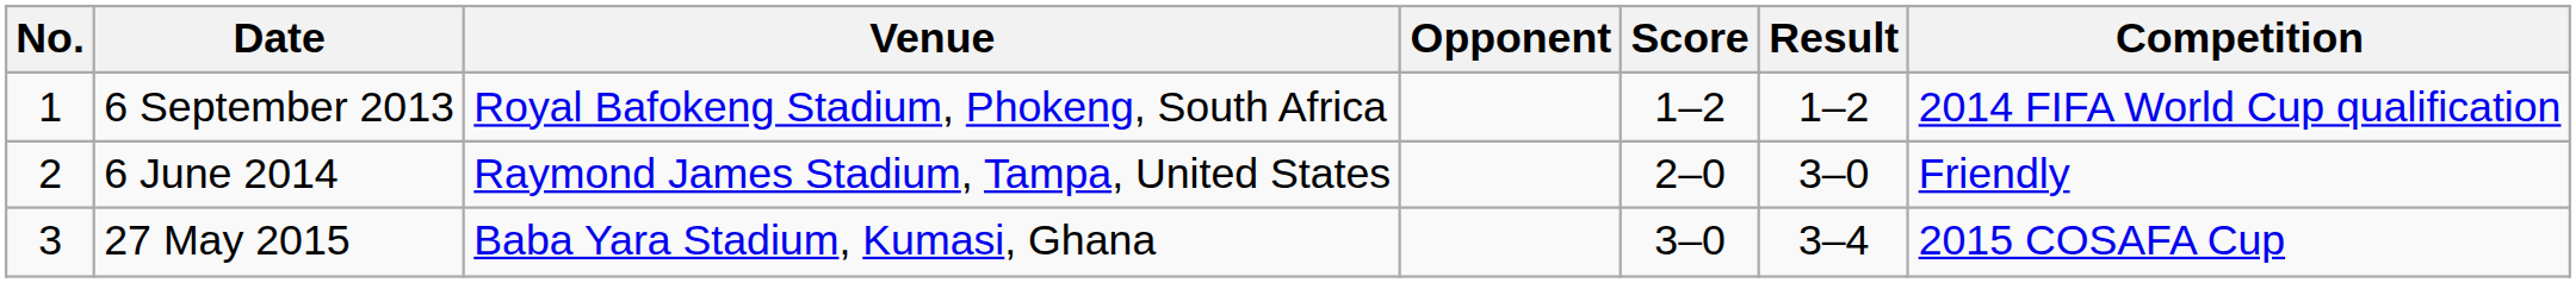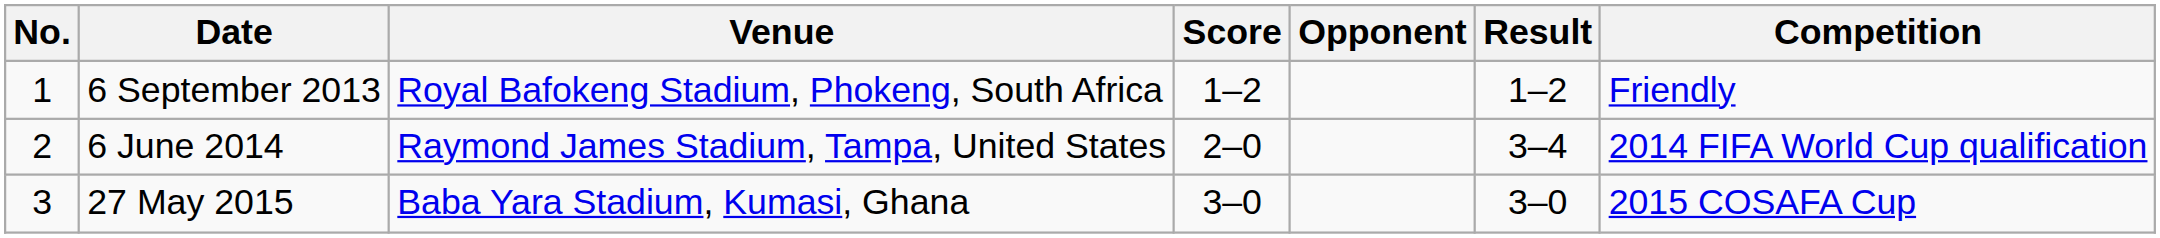 <table class="wikitable sortable">
 <tr>
 <th scope="col">No.</th>
 <th scope="col">Date</th>
 <th scope="col">Venue</th>
+<th scope="col">Score</th>
 <th scope="col">Opponent</th>
-<th scope="col">Score</th>
 <th scope="col">Result</th>
 <th scope="col">Competition</th>
 </tr>
 <tr>
 <td align="center">1</td>
 <td>6 September 2013</td>
 <td><a href='#'>Royal Bafokeng Stadium</a>, <a href='#'>Phokeng</a>, South Africa</td>
+<td align="center">1–2</td>
 <td></td>
 <td align="center">1–2</td>
-<td align="center">1–2</td>
-<td><a href='#'>2014 FIFA World Cup qualification</a></td>
+<td><a href='#'>Friendly</a></td>
 </tr>
 <tr>
 <td align="center">2</td>
 <td>6 June 2014</td>
 <td><a href='#'>Raymond James Stadium</a>, <a href='#'>Tampa</a>, United States</td>
+<td align="center">2–0</td>
 <td></td>
-<td align="center">2–0</td>
-<td align="center">3–0</td>
-<td><a href='#'>Friendly</a></td>
+<td align="center">3–4</td>
+<td><a href='#'>2014 FIFA World Cup qualification</a></td>
 </tr>
 <tr>
 <td align="center">3</td>
 <td>27 May 2015</td>
 <td><a href='#'>Baba Yara Stadium</a>, <a href='#'>Kumasi</a>, Ghana</td>
+<td align="center">3–0</td>
 <td></td>
 <td align="center">3–0</td>
-<td align="center">3–4</td>
 <td><a href='#'>2015 COSAFA Cup</a></td>
 </tr>
 </table>
